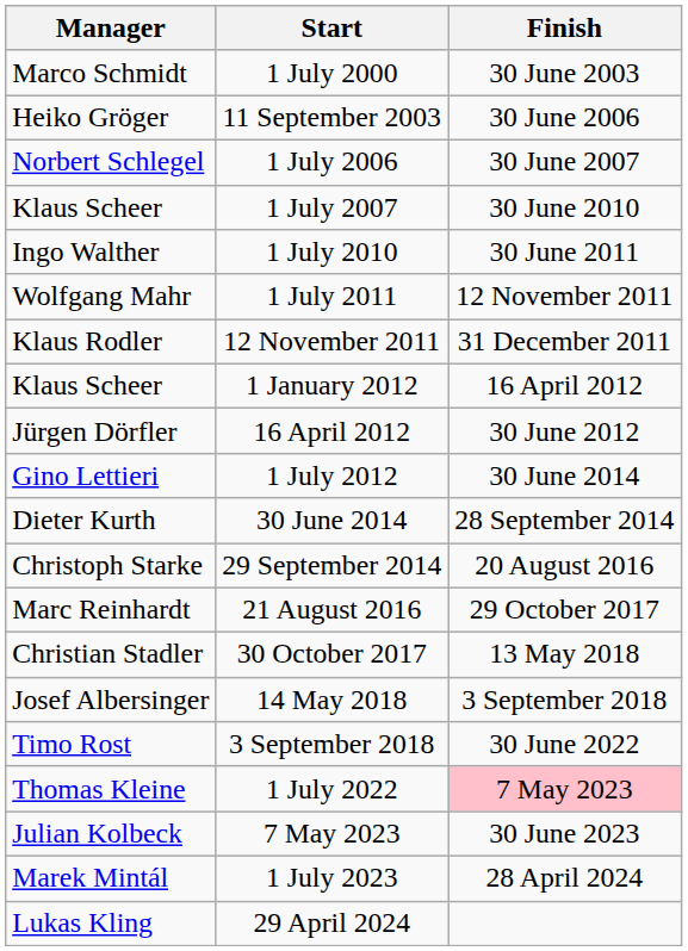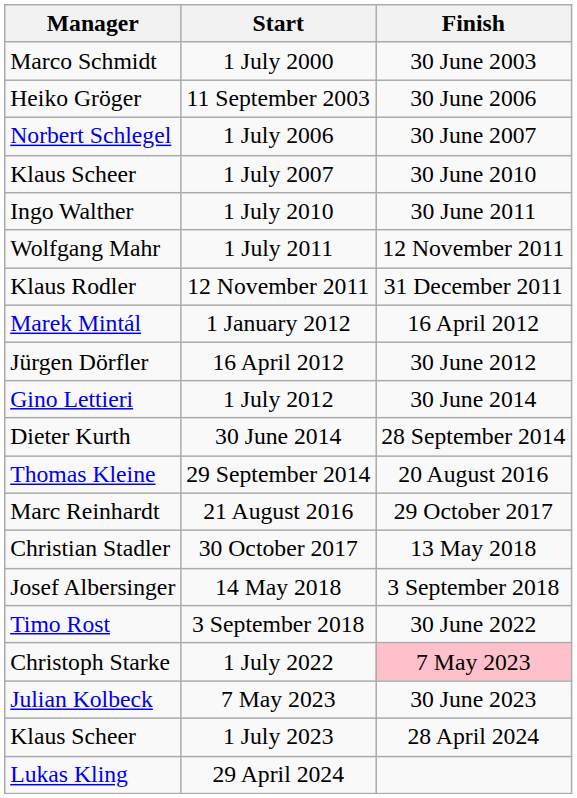 <table class="wikitable">
 <tr>
 <th>Manager</th>
 <th>Start</th>
 <th>Finish</th>
 </tr>
 <tr align="center">
 <td align="left">Marco Schmidt</td>
 <td>1 July 2000</td>
 <td>30 June 2003</td>
 </tr>
 <tr align="center">
 <td align="left">Heiko Gröger</td>
 <td>11 September 2003</td>
 <td>30 June 2006</td>
 </tr>
 <tr align="center">
 <td align="left"><a href='#'>Norbert Schlegel</a></td>
 <td>1 July 2006</td>
 <td>30 June 2007</td>
 </tr>
 <tr align="center">
 <td align="left">Klaus Scheer</td>
 <td>1 July 2007</td>
 <td>30 June 2010</td>
 </tr>
 <tr align="center">
 <td align="left">Ingo Walther</td>
 <td>1 July 2010</td>
 <td>30 June 2011</td>
 </tr>
 <tr align="center">
 <td align="left">Wolfgang Mahr</td>
 <td>1 July 2011</td>
 <td>12 November 2011</td>
 </tr>
 <tr align="center">
 <td align="left">Klaus Rodler</td>
 <td>12 November 2011</td>
 <td>31 December 2011</td>
 </tr>
 <tr align="center">
-<td align="left">Klaus Scheer</td>
+<td align="left"><a href='#'>Marek Mintál</a></td>
 <td>1 January 2012</td>
 <td>16 April 2012</td>
 </tr>
 <tr align="center">
 <td align="left">Jürgen Dörfler</td>
 <td>16 April 2012</td>
 <td>30 June 2012</td>
 </tr>
 <tr align="center">
 <td align="left"> <a href='#'>Gino Lettieri</a></td>
 <td>1 July 2012</td>
 <td>30 June 2014</td>
 </tr>
 <tr align="center">
 <td align="left">Dieter Kurth</td>
 <td>30 June 2014</td>
 <td>28 September 2014</td>
 </tr>
 <tr align="center">
-<td align="left">Christoph Starke</td>
+<td align="left"><a href='#'>Thomas Kleine</a></td>
 <td>29 September 2014</td>
 <td>20 August 2016</td>
 </tr>
 <tr align="center">
 <td align="left">Marc Reinhardt</td>
 <td>21 August 2016</td>
 <td>29 October 2017</td>
 </tr>
 <tr align="center">
 <td align="left">Christian Stadler</td>
 <td>30 October 2017</td>
 <td>13 May 2018</td>
 </tr>
 <tr align="center">
 <td align="left">Josef Albersinger</td>
 <td>14 May 2018</td>
 <td>3 September 2018</td>
 </tr>
 <tr align="center">
 <td align="left"><a href='#'>Timo Rost</a></td>
 <td>3 September 2018</td>
 <td>30 June 2022</td>
 </tr>
 <tr align="center">
-<td align="left"><a href='#'>Thomas Kleine</a></td>
+<td align="left">Christoph Starke</td>
 <td>1 July 2022</td>
 <td style="background: pink;">7 May 2023</td>
 </tr>
 <tr align="center">
 <td align="left"><a href='#'>Julian Kolbeck</a></td>
 <td>7 May 2023</td>
 <td>30 June 2023</td>
 </tr>
 <tr align="center">
-<td align="left"><a href='#'>Marek Mintál</a></td>
+<td align="left">Klaus Scheer</td>
 <td>1 July 2023</td>
 <td>28 April 2024</td>
 </tr>
 <tr align="center">
 <td align="left"><a href='#'>Lukas Kling</a></td>
 <td>29 April 2024</td>
 <td></td>
 </tr>
 </table>
